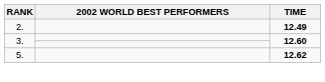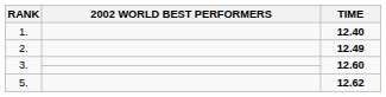 <table class="wikitable" style="border-collapse: collapse; font-size: 90%;">
 <tr>
 <th>RANK</th>
 <th align="center" style="width: 25em">2002 WORLD BEST PERFORMERS</th>
 <th align="center" style="width: 5em">TIME</th>
+</tr>
+<tr>
+<td align="center">1.</td>
+<td></td>
+<td align="center"><strong>12.40</strong></td>
 </tr>
 <tr>
 <td align="center">2.</td>
 <td></td>
 <td align="center"><strong>12.49</strong></td>
 </tr>
 <tr>
 <td rowspan=2 align="center">3.</td>
 <td></td>
 <td rowspan=2 align="center"><strong>12.60</strong></td>
 </tr>
 <tr>
 <td></td>
 </tr>
 <tr>
 <td align="center">5.</td>
 <td></td>
 <td align="center"><strong>12.62</strong></td>
 </tr>
 </table>
